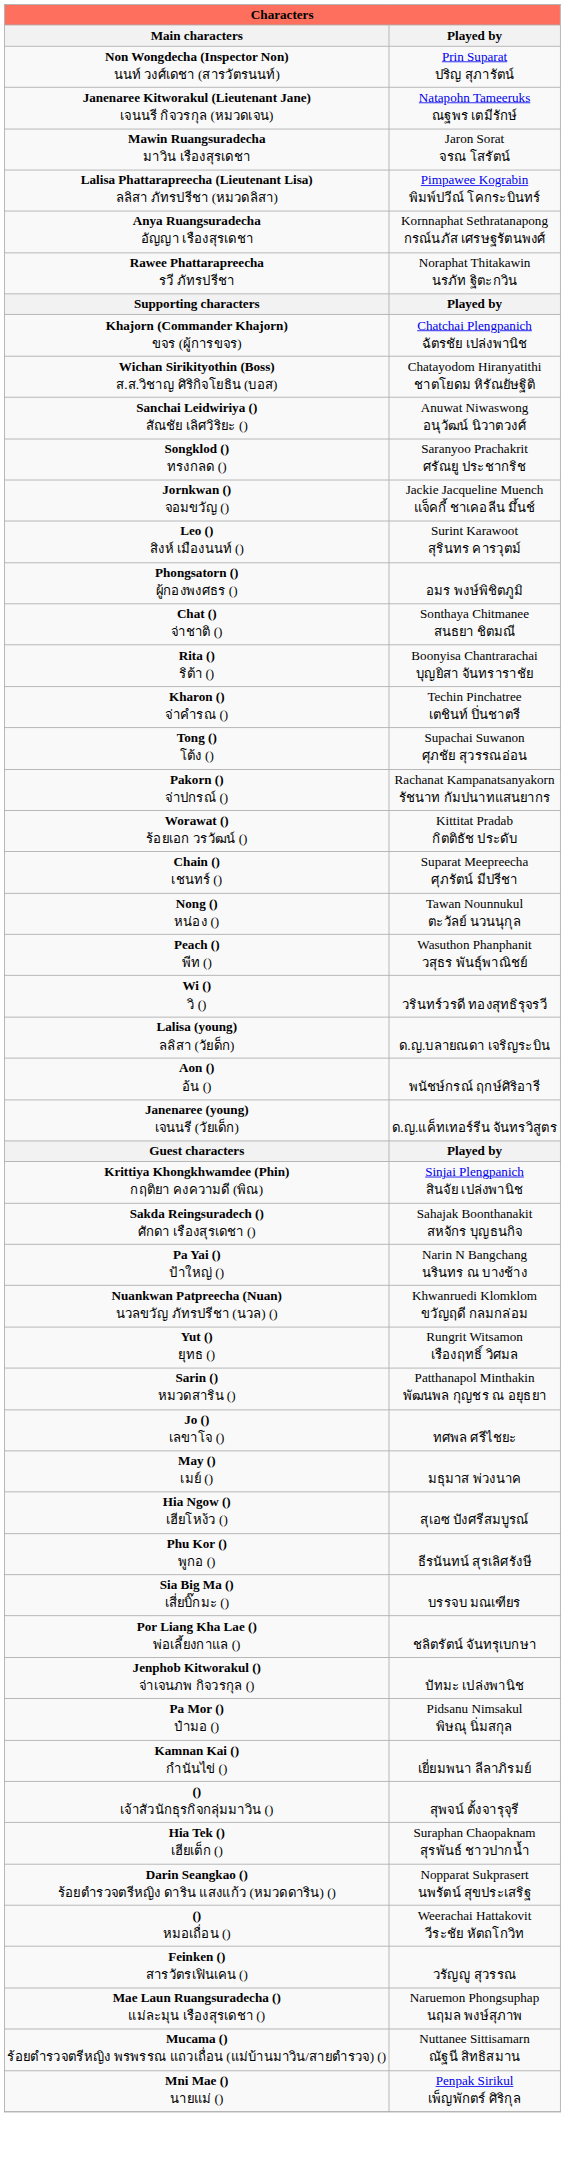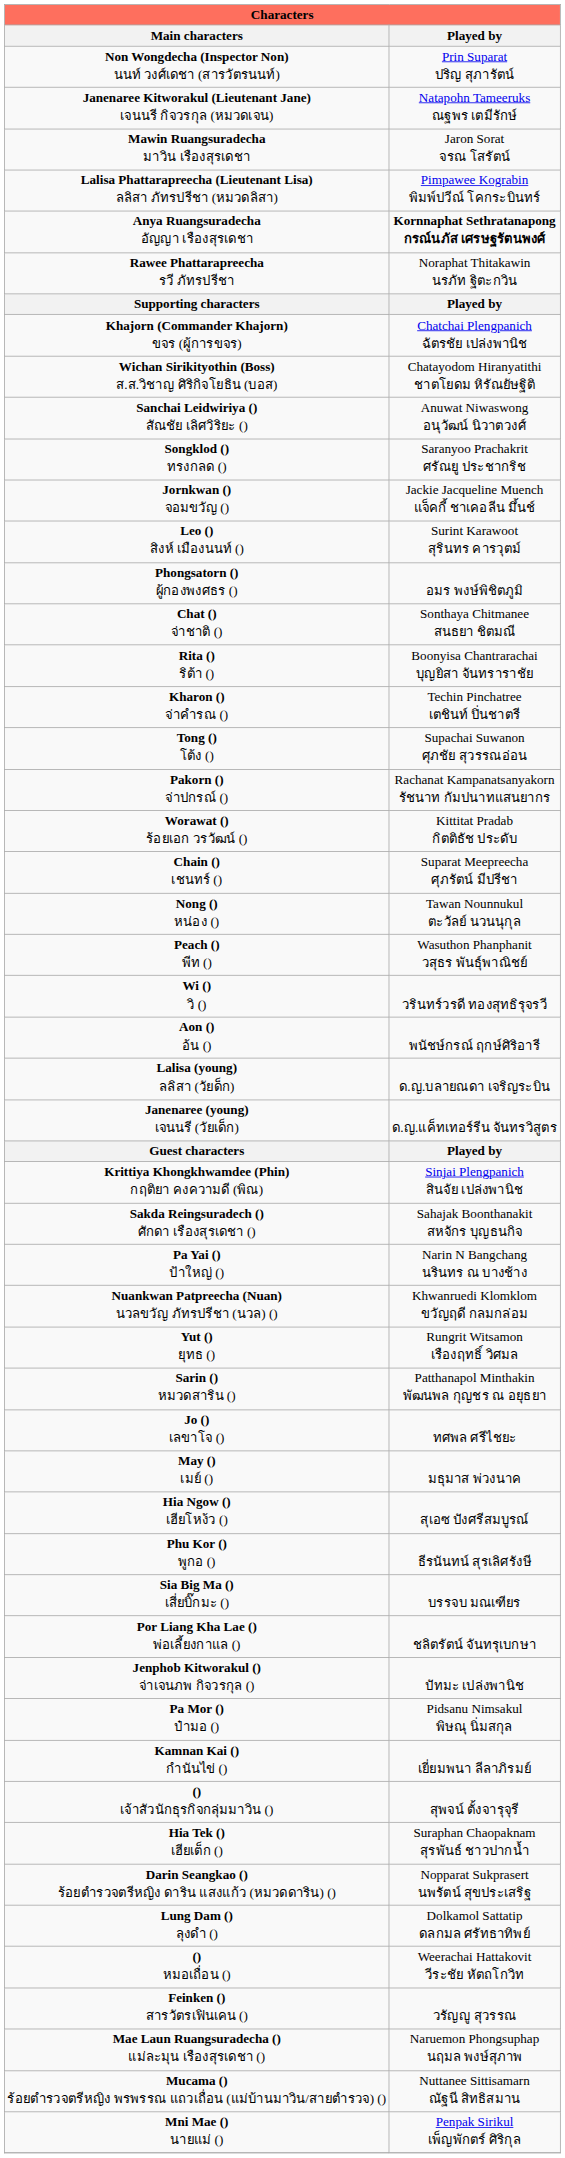 <table class="wikitable" style="text-align:center">
 <tr>
 <th colspan="2" style="background: #fe6f5e;">Characters</th>
 </tr>
 <tr>
 <th>Main characters</th>
 <th>Played by</th>
 </tr>
 <tr>
 <td><strong>Non Wongdecha (Inspector Non)</strong><br>นนท์ วงศ์เดชา (สารวัตรนนท์)</td>
 <td><a href='#'>Prin Suparat</a> <br> ปริญ สุภารัตน์</td>
 </tr>
 <tr>
 <td><strong>Janenaree Kitworakul (Lieutenant Jane)</strong><br>เจนนรี กิจวรกุล (หมวดเจน)</td>
 <td><a href='#'>Natapohn Tameeruks</a> <br> ณฐพร เตมีรักษ์</td>
 </tr>
 <tr>
 <td><strong>Mawin Ruangsuradecha</strong><br>มาวิน เรืองสุรเดชา</td>
 <td>Jaron Sorat <br> จรณ โสรัตน์</td>
 </tr>
 <tr>
 <td><strong>Lalisa Phattarapreecha (Lieutenant Lisa)</strong><br>ลลิสา ภัทรปรีชา (หมวดลิสา)</td>
 <td><a href='#'>Pimpawee Kograbin</a> <br> พิมพ์ปวีณ์ โคกระบินทร์</td>
 </tr>
 <tr>
 <td><strong>Anya Ruangsuradecha</strong><br>อัญญา เรืองสุรเดชา</td>
-<td>Kornnaphat Sethratanapong <br> กรณ์นภัส เศรษฐรัตนพงศ์</td>
+<td><strong>Kornnaphat Sethratanapong <br> กรณ์นภัส เศรษฐรัตนพงศ์</strong></td>
 </tr>
 <tr>
 <td><strong>Rawee Phattarapreecha</strong><br>รวี ภัทรปรีชา</td>
 <td>Noraphat Thitakawin <br> นรภัท ฐิตะกวิน</td>
 </tr>
 <tr>
 <th>Supporting characters</th>
 <th>Played by</th>
 </tr>
 <tr>
 <td><strong>Khajorn (Commander Khajorn)</strong><br>ขจร (ผู้การขจร)</td>
 <td><a href='#'>Chatchai Plengpanich</a> <br> ฉัตรชัย เปล่งพานิช</td>
 </tr>
 <tr>
 <td><strong>Wichan Sirikityothin (Boss)</strong><br> ส.ส.วิชาญ ศิริกิจโยธิน (บอส)</td>
 <td>Chatayodom Hiranyatithi <br> ชาตโยดม หิรัณยัษฐิติ</td>
 </tr>
 <tr>
 <td><strong>Sanchai Leidwiriya ()</strong><br> สัณชัย เลิศวิริยะ ()</td>
 <td>Anuwat Niwaswong <br> อนุวัฒน์ นิวาตวงศ์</td>
 </tr>
 <tr>
 <td><strong>Songklod ()</strong><br> ทรงกลด ()</td>
 <td>Saranyoo Prachakrit <br> ศรัณยู ประชากริช</td>
 </tr>
 <tr>
 <td><strong>Jornkwan ()</strong><br> จอมขวัญ ()</td>
 <td>Jackie Jacqueline Muench <br> แจ็คกี้ ชาเคอลีน มึ้นช์</td>
 </tr>
 <tr>
 <td><strong>Leo ()</strong><br> สิงห์ เมืองนนท์ ()</td>
 <td>Surint Karawoot <br> สุรินทร คารวุตม์</td>
 </tr>
 <tr>
 <td><strong>Phongsatorn ()</strong><br> ผู้กองพงศธร ()</td>
 <td><br> อมร พงษ์พิชิตภูมิ</td>
 </tr>
 <tr>
 <td><strong>Chat ()</strong><br> จ่าชาติ ()</td>
 <td>Sonthaya Chitmanee <br> สนธยา ชิตมณี</td>
 </tr>
 <tr>
 <td><strong>Rita ()</strong><br> ริต้า ()</td>
 <td>Boonyisa Chantrarachai <br> บุญยิสา จันทราราชัย</td>
 </tr>
 <tr>
 <td><strong>Kharon ()</strong><br> จ่าคำรณ ()</td>
 <td>Techin Pinchatree <br> เตชินท์ ปิ่นชาตรี</td>
 </tr>
 <tr>
 <td><strong>Tong ()</strong><br> โต้ง ()</td>
 <td>Supachai Suwanon <br> ศุภชัย สุวรรณอ่อน</td>
 </tr>
 <tr>
 <td><strong>Pakorn ()</strong><br> จ่าปกรณ์ ()</td>
 <td>Rachanat Kampanatsanyakorn <br> รัชนาท กัมปนาทแสนยากร</td>
 </tr>
 <tr>
 <td><strong>Worawat ()</strong><br> ร้อยเอก วรวัฒน์ ()</td>
 <td>Kittitat Pradab <br> กิตติธัช ประดับ</td>
 </tr>
 <tr>
 <td><strong>Chain ()</strong><br> เชนทร์ ()</td>
 <td>Suparat Meepreecha <br> ศุภรัตน์ มีปรีชา</td>
 </tr>
 <tr>
 <td><strong>Nong ()</strong><br> หน่อง ()</td>
 <td>Tawan Nounnukul <br> ตะวัลย์ นวนนุกุล</td>
 </tr>
 <tr>
 <td><strong>Peach ()</strong><br> พีท ()</td>
 <td>Wasuthon Phanphanit <br> วสุธร พันธุ์พาณิชย์</td>
 </tr>
 <tr>
 <td><strong>Wi ()</strong> <br> วิ ()</td>
 <td><br> วรินทร์วรดี ทองสุทธิรุจรวี</td>
 </tr>
 <tr>
+<td><strong>Aon ()</strong> <br> อ้น ()</td>
+<td><br> พนัชษ์กรณ์ ฤกษ์ศิริอารี</td>
+</tr>
+<tr>
 <td><strong>Lalisa (young)</strong><br> ลลิสา (วัยด็ก)</td>
 <td><br> ด.ญ.บลายณดา เจริญระบิน</td>
-</tr>
-<tr>
-<td><strong>Aon ()</strong> <br> อ้น ()</td>
-<td><br> พนัชษ์กรณ์ ฤกษ์ศิริอารี</td>
 </tr>
 <tr>
 <td><strong>Janenaree (young)</strong><br> เจนนรี (วัยเด็ก)</td>
 <td><br> ด.ญ.แค็ทเทอร์รีน จันทรวิสูตร</td>
 </tr>
 <tr>
 <th>Guest characters</th>
 <th>Played by</th>
 </tr>
 <tr>
 <td><strong>Krittiya Khongkhwamdee (Phin)</strong><br>กฤติยา คงความดี (พิณ)</td>
 <td><a href='#'>Sinjai Plengpanich</a> <br> สินจัย เปล่งพานิช</td>
 </tr>
 <tr>
 <td><strong>Sakda Reingsuradech ()</strong><br> ศักดา เรืองสุรเดชา ()</td>
 <td>Sahajak Boonthanakit <br> สหจักร บุญธนกิจ</td>
 </tr>
 <tr>
 <td><strong>Pa Yai ()</strong><br> ป้าใหญ่ ()</td>
 <td>Narin N Bangchang <br> นรินทร ณ บางช้าง</td>
 </tr>
 <tr>
 <td><strong>Nuankwan Patpreecha (Nuan)</strong><br> นวลขวัญ ภัทรปรีชา (นวล) ()</td>
 <td>Khwanruedi Klomklom <br> ขวัญฤดี กลมกล่อม</td>
 </tr>
 <tr>
 <td><strong>Yut ()</strong><br> ยุทธ ()</td>
 <td>Rungrit Witsamon <br> เรืองฤทธิ์ วิศมล</td>
 </tr>
 <tr>
 <td><strong> Sarin ()</strong><br> หมวดสาริน ()</td>
 <td>Patthanapol Minthakin <br> พัฒนพล กุญชร ณ อยุธยา</td>
 </tr>
 <tr>
 <td><strong>Jo ()</strong><br> เลขาโจ ()</td>
 <td><br> ทศพล ศรีไชยะ</td>
 </tr>
 <tr>
 <td><strong>May ()</strong><br> เมย์ ()</td>
 <td><br> มธุมาส พ่วงนาค</td>
 </tr>
 <tr>
 <td><strong>Hia Ngow ()</strong><br>เฮียโหง้ว ()</td>
 <td><br> สุเอซ ปังศรีสมบูรณ์</td>
 </tr>
 <tr>
 <td><strong>Phu Kor ()</strong><br> พูกอ ()</td>
 <td><br> ธีรนันทน์ สุรเลิศรังษี</td>
 </tr>
 <tr>
 <td><strong>Sia Big Ma ()</strong><br> เสี่ยบิ๊กมะ ()</td>
 <td><br> บรรจบ มณเฑียร</td>
 </tr>
 <tr>
 <td><strong>Por Liang Kha Lae ()</strong><br> พ่อเลี้ยงกาแล ()</td>
 <td><br> ชลิตรัตน์ จันทรุเบกษา</td>
 </tr>
 <tr>
 <td><strong>Jenphob Kitworakul ()</strong><br> จ่าเจนภพ กิจวรกุล ()</td>
 <td><br> ปัทมะ เปล่งพานิช</td>
 </tr>
 <tr>
 <td><strong>Pa Mor ()</strong><br> ป๋ามอ ()</td>
 <td>Pidsanu Nimsakul <br> พิษณุ นิ่มสกุล</td>
 </tr>
 <tr>
 <td><strong>Kamnan Kai ()</strong><br> กำนันไข่ ()</td>
 <td><br> เยี่ยมพนา ลีลาภิรมย์</td>
 </tr>
 <tr>
 <td><strong> ()</strong><br> เจ้าสัวนักธุรกิจกลุ่มมาวิน ()</td>
 <td><br> สุพจน์ ตั้งจารุจุรี</td>
 </tr>
 <tr>
 <td><strong>Hia Tek ()</strong><br> เฮียเต็ก ()</td>
 <td>Suraphan Chaopaknam <br> สุรพันธ์ ชาวปากน้ำ</td>
 </tr>
 <tr>
 <td><strong>Darin Seangkao ()</strong><br> ร้อยตำรวจตรีหญิง ดาริน แสงแก้ว (หมวดดาริน) ()</td>
 <td>Nopparat Sukprasert <br> นพรัตน์ สุขประเสริฐ</td>
 </tr>
 <tr>
+<td><strong>Lung Dam ()</strong><br> ลุงดำ ()</td>
+<td>Dolkamol Sattatip <br> ดลกมล ศรัทธาทิพย์</td>
+</tr>
+<tr>
 <td><strong> ()</strong><br> หมอเถื่อน ()</td>
 <td>Weerachai Hattakovit <br> วีระชัย หัตถโกวิท</td>
 </tr>
 <tr>
 <td><strong>Feinken ()</strong><br> สารวัตรเฟินเคน ()</td>
 <td><br> วรัญญู สุวรรณ</td>
 </tr>
 <tr>
 <td><strong>Mae Laun Ruangsuradecha ()</strong><br> แม่ละมุน เรืองสุรเดชา ()</td>
 <td>Naruemon Phongsuphap <br> นฤมล พงษ์สุภาพ</td>
 </tr>
 <tr>
 <td><strong>Mucama ()</strong><br> ร้อยตำรวจตรีหญิง พรพรรณ แถวเถื่อน (แม่บ้านมาวิน/สายตำรวจ) ()</td>
 <td>Nuttanee Sittisamarn <br> ณัฐนี สิทธิสมาน</td>
 </tr>
 <tr>
 <td><strong>Mni Mae ()</strong><br> นายแม่ ()</td>
 <td><a href='#'>Penpak Sirikul</a> <br> เพ็ญพักตร์ ศิริกุล</td>
 </tr>
 <tr>
 </tr>
 </table>
